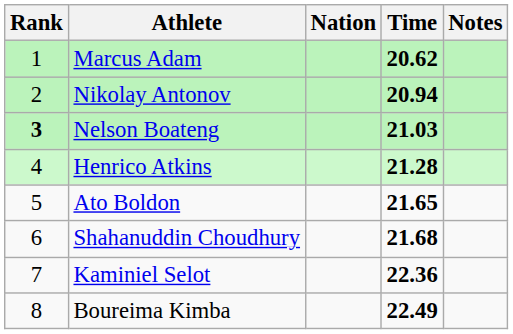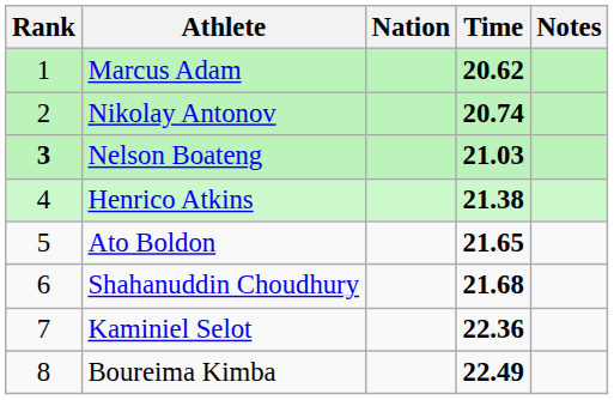 <table class="wikitable sortable" style="text-align:center">
 <tr>
 <th>Rank</th>
 <th>Athlete</th>
 <th>Nation</th>
 <th>Time</th>
 <th>Notes</th>
 </tr>
 <tr style="background:#bbf3bb;">
 <td>1</td>
 <td align=left><a href='#'>Marcus Adam</a></td>
 <td align=left></td>
 <td><strong>20.62</strong></td>
 <td></td>
 </tr>
 <tr style="background:#bbf3bb;">
 <td>2</td>
 <td align=left><a href='#'>Nikolay Antonov</a></td>
 <td align=left></td>
-<td><strong>20.94</strong></td>
+<td><strong>20.74</strong></td>
 <td></td>
 </tr>
 <tr style="background:#bbf3bb;">
 <td><strong>3</strong></td>
 <td align=left><a href='#'>Nelson Boateng</a></td>
 <td align=left></td>
 <td><strong>21.03</strong></td>
 <td></td>
 </tr>
 <tr style="background:#ccf9cc;">
 <td>4</td>
 <td align=left><a href='#'>Henrico Atkins</a></td>
 <td align=left></td>
-<td><strong>21.28</strong></td>
+<td><strong>21.38</strong></td>
 <td></td>
 </tr>
 <tr>
 <td>5</td>
 <td align=left><a href='#'>Ato Boldon</a></td>
 <td align=left></td>
 <td><strong>21.65</strong></td>
 <td></td>
 </tr>
 <tr>
 <td>6</td>
 <td align=left><a href='#'>Shahanuddin Choudhury</a></td>
 <td align=left></td>
 <td><strong>21.68</strong></td>
 <td></td>
 </tr>
 <tr>
 <td>7</td>
 <td align=left><a href='#'>Kaminiel Selot</a></td>
 <td align=left></td>
 <td><strong>22.36</strong></td>
 <td></td>
 </tr>
 <tr>
 <td>8</td>
 <td align=left>Boureima Kimba</td>
 <td align=left></td>
 <td><strong>22.49</strong></td>
 <td></td>
 </tr>
 </table>
